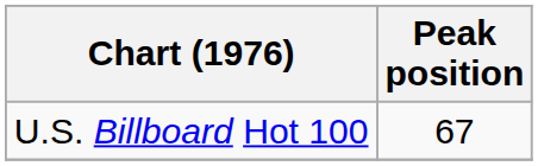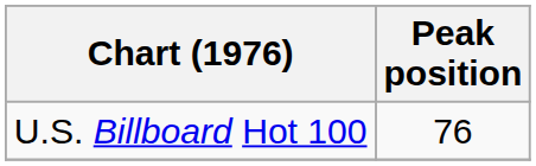 <table class="wikitable">
 <tr>
 <th>Chart (1976)</th>
 <th>Peak<br>position</th>
 </tr>
 <tr>
 <td>U.S. <em><a href='#'>Billboard</a></em> <a href='#'>Hot 100</a></td>
-<td style="text-align:center;">67</td>
+<td style="text-align:center;">76</td>
 </tr>
 <tr>
 </tr>
 </table>
